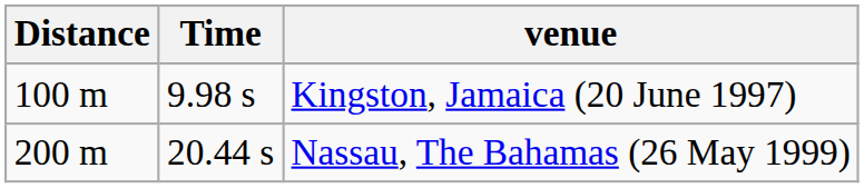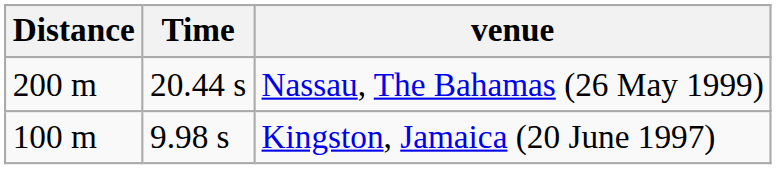 <table class="wikitable">
 <tr>
 <th>Distance</th>
 <th>Time</th>
 <th>venue</th>
 </tr>
 <tr>
+<td>200 m</td>
+<td>20.44 s</td>
+<td><a href='#'>Nassau</a>, <a href='#'>The Bahamas</a> (26 May 1999)</td>
+</tr>
+<tr>
 <td>100 m</td>
 <td>9.98 s</td>
 <td><a href='#'>Kingston</a>, <a href='#'>Jamaica</a> (20 June 1997)</td>
 </tr>
-<tr>
-<td>200 m</td>
-<td>20.44 s</td>
-<td><a href='#'>Nassau</a>, <a href='#'>The Bahamas</a> (26 May 1999)</td>
-</tr>
 </table>
